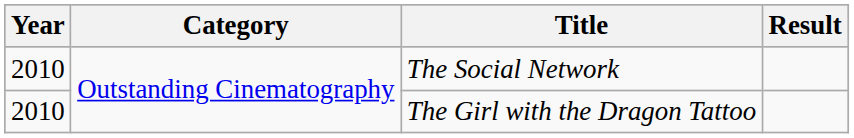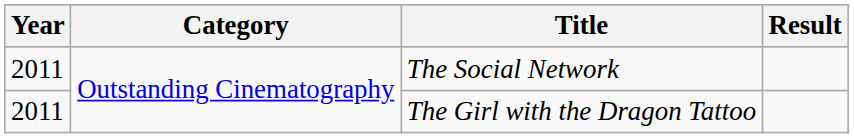 <table class="wikitable">
 <tr>
 <th>Year</th>
 <th>Category</th>
 <th>Title</th>
 <th>Result</th>
 </tr>
 <tr>
-<td>2010</td>
+<td>2011</td>
 <td rowspan=2><a href='#'>Outstanding Cinematography</a></td>
 <td><em>The Social Network</em></td>
 <td></td>
 </tr>
 <tr>
-<td>2010</td>
+<td>2011</td>
 <td><em>The Girl with the Dragon Tattoo</em></td>
 <td></td>
 </tr>
 </table>
